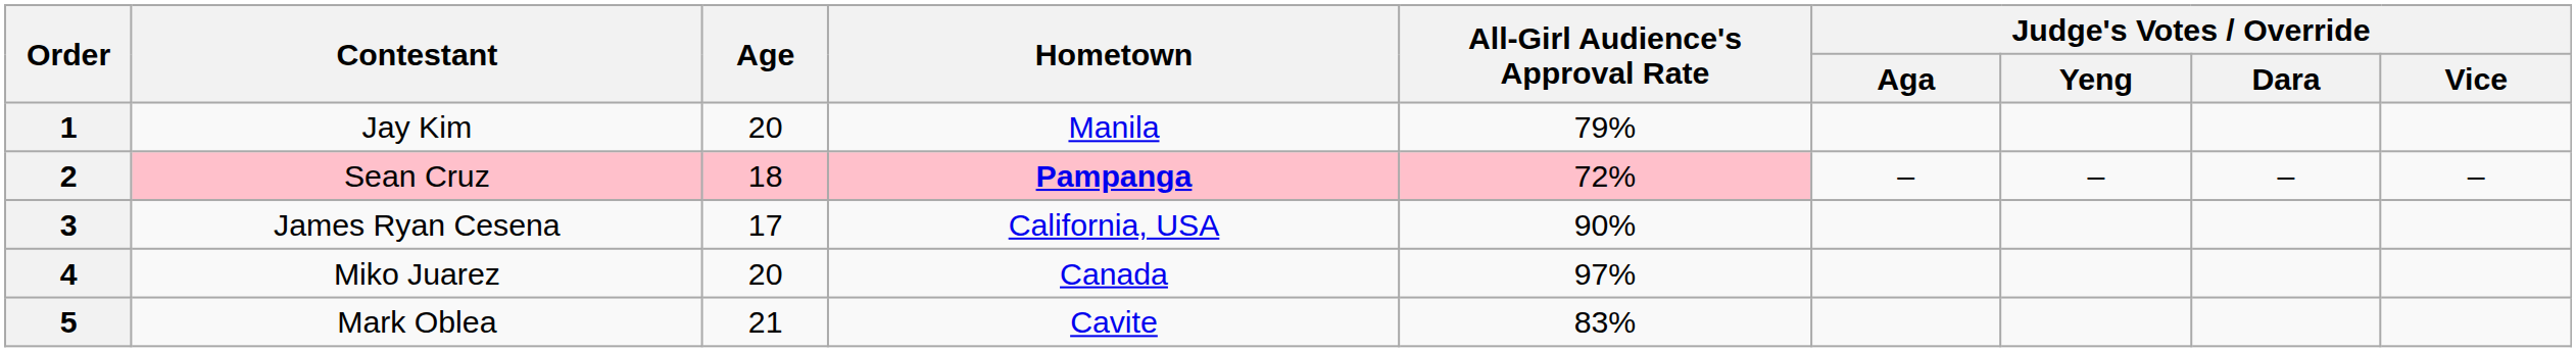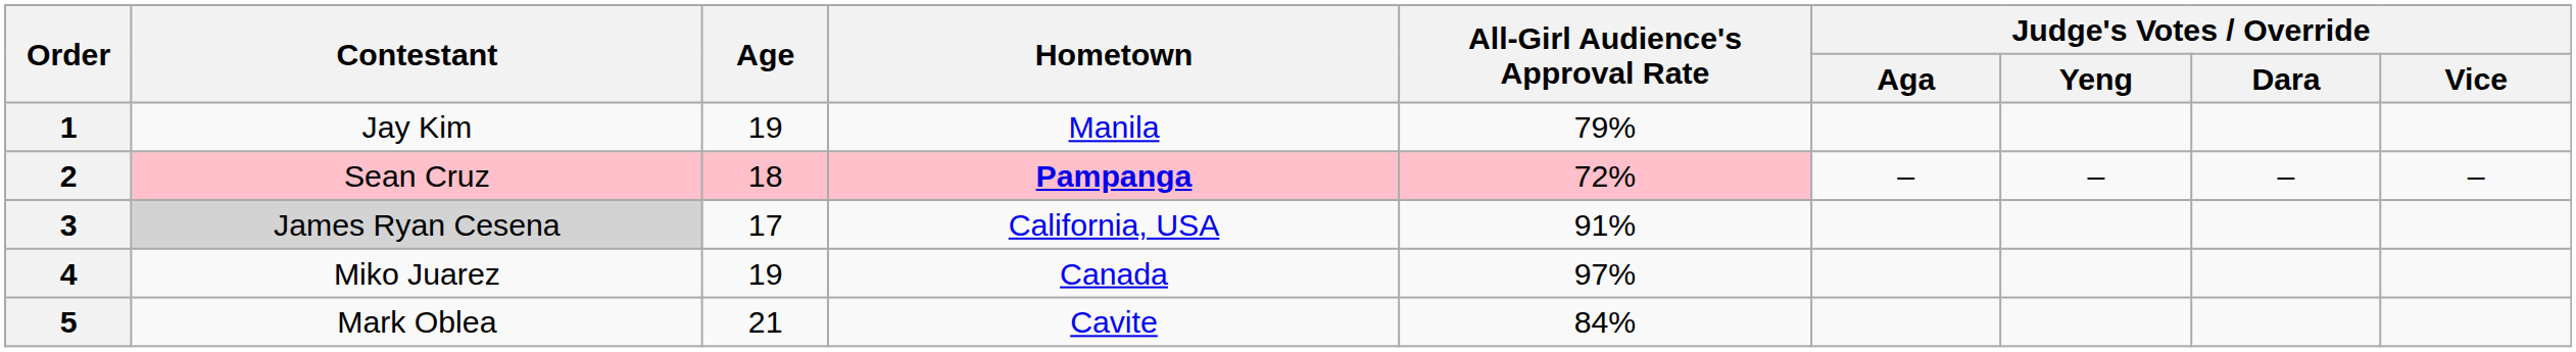 <table class="wikitable" style="text-align:center; line-height:17px; width:100%; font-size: 95%;">
 <tr>
 <th scope="col" rowspan="2" style="width:04%;">Order</th>
 <th scope="col" rowspan="2" style="width:18%;">Contestant</th>
 <th scope="col" rowspan="2" style="width:04%;">Age</th>
 <th scope="col" rowspan="2" style="width:18%;">Hometown</th>
 <th scope="col" rowspan="2" style="width:13%;">All-Girl Audience's Approval Rate</th>
 <th scope="col" colspan="4" style="width:28%;">Judge's Votes / Override</th>
 </tr>
 <tr>
 <th style="width:06%;">Aga</th>
 <th style="width:06%;">Yeng</th>
 <th style="width:06%;">Dara</th>
 <th style="width:06%;">Vice</th>
 </tr>
 <tr>
 <th>1</th>
 <td>Jay Kim</td>
-<td>20</td>
+<td>19</td>
 <td><a href='#'>Manila</a></td>
 <td>79%</td>
 <td><strong></strong></td>
 <td><strong></strong></td>
 <td><strong></strong></td>
 <td><strong></strong></td>
 </tr>
 <tr>
 <th>2</th>
 <td style="background:pink;">Sean Cruz</td>
 <td style="background:pink;">18</td>
 <td style="background:pink;"><strong><a href='#'>Pampanga</a></strong></td>
 <td style="background:pink;">72%</td>
 <td>–</td>
 <td>–</td>
 <td>–</td>
 <td>–</td>
 </tr>
 <tr>
 <th>3</th>
-<td>James Ryan Cesena</td>
+<td style="background: lightgrey;">James Ryan Cesena</td>
 <td>17</td>
 <td><a href='#'>California, USA</a></td>
-<td>90%</td>
+<td>91%</td>
 <td><strong></strong></td>
 <td><strong></strong></td>
 <td><strong></strong></td>
 <td><strong></strong></td>
 </tr>
 <tr>
 <th>4</th>
 <td>Miko Juarez</td>
-<td>20</td>
+<td>19</td>
 <td><a href='#'>Canada</a></td>
 <td>97%</td>
 <td><strong></strong></td>
 <td><strong></strong></td>
 <td><strong></strong></td>
 <td><strong></strong></td>
 </tr>
 <tr>
 <th>5</th>
 <td>Mark Oblea</td>
 <td>21</td>
 <td><a href='#'>Cavite</a></td>
-<td>83%</td>
+<td>84%</td>
 <td><strong></strong></td>
 <td><strong></strong></td>
 <td><strong></strong></td>
 <td><strong></strong></td>
 </tr>
 </table>
